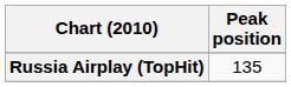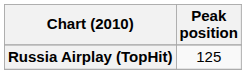 <table class="wikitable sortable plainrowheaders" style="text-align:center">
 <tr>
 <th scope="col">Chart (2010)</th>
 <th scope="col">Peak<br>position</th>
 </tr>
 <tr>
 </tr>
 <tr>
 <th scope="row">Russia Airplay (TopHit)</th>
-<td>135</td>
+<td>125</td>
 </tr>
 <tr>
 </tr>
 </table>
